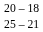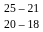 <table style="text-align:center">
 <tr>
 <th width=200></th>
 <th width=100></th>
 <th width=200></th>
 </tr>
 <tr>
 <td align=right><strong></strong></td>
-<td>20 – 18</td>
+<td>25 – 21</td>
 <td align=left></td>
 </tr>
 <tr>
 <td align=right><strong></strong></td>
-<td>25 – 21</td>
+<td>20 – 18</td>
 <td align=left></td>
 </tr>
 </table>
